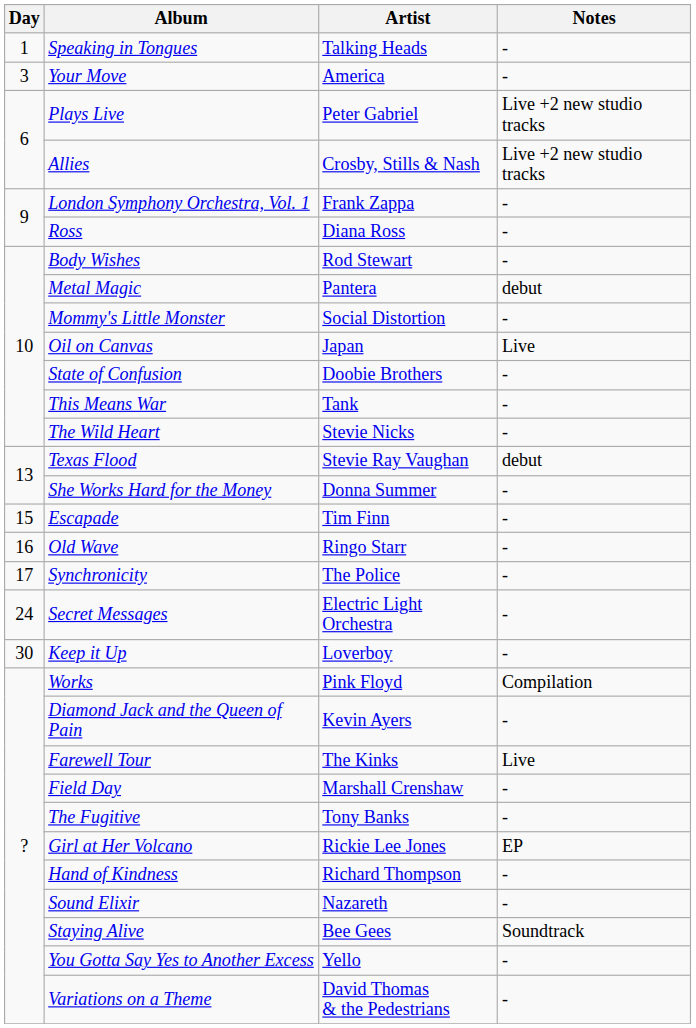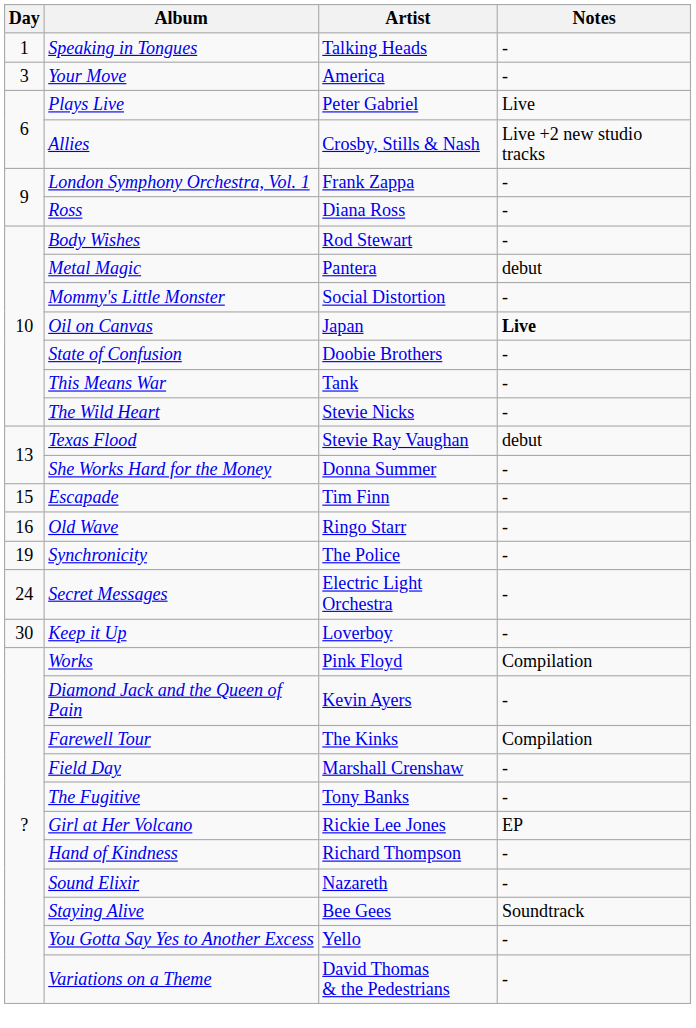 <table class="wikitable">
 <tr>
 <th>Day</th>
 <th>Album</th>
 <th>Artist</th>
 <th>Notes</th>
 </tr>
 <tr>
 <td rowspan="1" align="center">1</td>
 <td><em><a href='#'>Speaking in Tongues</a></em></td>
 <td><a href='#'>Talking Heads</a></td>
 <td>-</td>
 </tr>
 <tr>
 <td rowspan="1" align="center">3</td>
 <td><em><a href='#'>Your Move</a></em></td>
 <td><a href='#'>America</a></td>
 <td>-</td>
 </tr>
 <tr>
 <td rowspan="2" align="center">6</td>
 <td><em><a href='#'>Plays Live</a></em></td>
 <td><a href='#'>Peter Gabriel</a></td>
-<td>Live +2 new studio tracks</td>
+<td>Live</td>
 </tr>
 <tr>
 <td><em><a href='#'>Allies</a></em></td>
 <td><a href='#'>Crosby, Stills & Nash</a></td>
 <td>Live +2 new studio tracks</td>
 </tr>
 <tr>
 <td rowspan="2" align="center">9</td>
 <td><em><a href='#'>London Symphony Orchestra, Vol. 1</a></em></td>
 <td><a href='#'>Frank Zappa</a></td>
 <td>-</td>
 </tr>
 <tr>
 <td><em><a href='#'>Ross</a></em></td>
 <td><a href='#'>Diana Ross</a></td>
 <td>-</td>
 </tr>
 <tr>
 <td rowspan="7" align="center">10</td>
 <td><em><a href='#'>Body Wishes</a></em></td>
 <td><a href='#'>Rod Stewart</a></td>
 <td>-</td>
 </tr>
 <tr>
 <td><em><a href='#'>Metal Magic</a></em></td>
 <td><a href='#'>Pantera</a></td>
 <td>debut</td>
 </tr>
 <tr>
 <td><em><a href='#'>Mommy's Little Monster</a></em></td>
 <td><a href='#'>Social Distortion</a></td>
 <td>-</td>
 </tr>
 <tr>
 <td><em><a href='#'>Oil on Canvas</a></em></td>
 <td><a href='#'>Japan</a></td>
-<td>Live</td>
+<td><strong>Live</strong></td>
 </tr>
 <tr>
 <td><em><a href='#'>State of Confusion</a></em></td>
 <td><a href='#'>Doobie Brothers</a></td>
 <td>-</td>
 </tr>
 <tr>
 <td><em><a href='#'>This Means War</a></em></td>
 <td><a href='#'>Tank</a></td>
 <td>-</td>
 </tr>
 <tr>
 <td><em><a href='#'>The Wild Heart</a></em></td>
 <td><a href='#'>Stevie Nicks</a></td>
 <td>-</td>
 </tr>
 <tr>
 <td rowspan="2" align="center">13</td>
 <td><em><a href='#'>Texas Flood</a></em></td>
 <td><a href='#'>Stevie Ray Vaughan</a></td>
 <td>debut</td>
 </tr>
 <tr>
 <td><em><a href='#'>She Works Hard for the Money</a></em></td>
 <td><a href='#'>Donna Summer</a></td>
 <td>-</td>
 </tr>
 <tr>
 <td rowspan="1" align="center">15</td>
 <td><em><a href='#'>Escapade</a></em></td>
 <td><a href='#'>Tim Finn</a></td>
 <td>-</td>
 </tr>
 <tr>
 <td rowspan="1" align="center">16</td>
 <td><em><a href='#'>Old Wave</a></em></td>
 <td><a href='#'>Ringo Starr</a></td>
 <td>-</td>
 </tr>
 <tr>
-<td rowspan="1" align="center">17</td>
+<td rowspan="1" align="center">19</td>
 <td><em><a href='#'>Synchronicity</a></em></td>
 <td><a href='#'>The Police</a></td>
 <td>-</td>
 </tr>
 <tr>
 <td rowspan="1" align="center">24</td>
 <td><em><a href='#'>Secret Messages</a></em></td>
 <td><a href='#'>Electric Light Orchestra</a></td>
 <td>-</td>
 </tr>
 <tr>
 <td rowspan="1" align="center">30</td>
 <td><em><a href='#'>Keep it Up</a></em></td>
 <td><a href='#'>Loverboy</a></td>
 <td>-</td>
 </tr>
 <tr>
 <td rowspan="11" align="center">?</td>
 <td><em><a href='#'>Works</a></em></td>
 <td><a href='#'>Pink Floyd</a></td>
 <td>Compilation</td>
 </tr>
 <tr>
 <td><em><a href='#'>Diamond Jack and the Queen of Pain</a></em></td>
 <td><a href='#'>Kevin Ayers</a></td>
 <td>-</td>
 </tr>
 <tr>
 <td><em><a href='#'>Farewell Tour</a></em></td>
 <td><a href='#'>The Kinks</a></td>
-<td>Live</td>
+<td>Compilation</td>
 </tr>
 <tr>
 <td><em><a href='#'>Field Day</a></em></td>
 <td><a href='#'>Marshall Crenshaw</a></td>
 <td>-</td>
 </tr>
 <tr>
 <td><em><a href='#'>The Fugitive</a></em></td>
 <td><a href='#'>Tony Banks</a></td>
 <td>-</td>
 </tr>
 <tr>
 <td><em><a href='#'>Girl at Her Volcano</a></em></td>
 <td><a href='#'>Rickie Lee Jones</a></td>
 <td>EP</td>
 </tr>
 <tr>
 <td><em><a href='#'>Hand of Kindness</a></em></td>
 <td><a href='#'>Richard Thompson</a></td>
 <td>-</td>
 </tr>
 <tr>
 <td><em><a href='#'>Sound Elixir</a></em></td>
 <td><a href='#'>Nazareth</a></td>
 <td>-</td>
 </tr>
 <tr>
 <td><em><a href='#'>Staying Alive</a></em></td>
 <td><a href='#'>Bee Gees</a></td>
 <td>Soundtrack</td>
 </tr>
 <tr>
 <td><em><a href='#'>You Gotta Say Yes to Another Excess</a></em></td>
 <td><a href='#'>Yello</a></td>
 <td>-</td>
 </tr>
 <tr>
 <td><em><a href='#'>Variations on a Theme</a></em></td>
 <td><a href='#'>David Thomas<br> & the Pedestrians</a></td>
 <td>-</td>
 </tr>
 </table>
